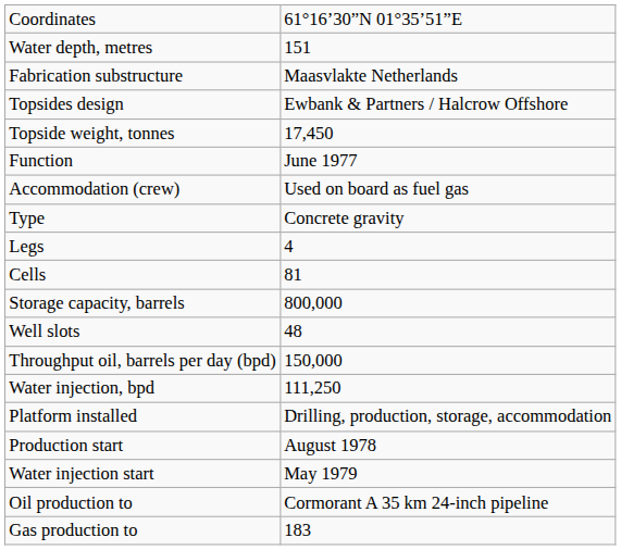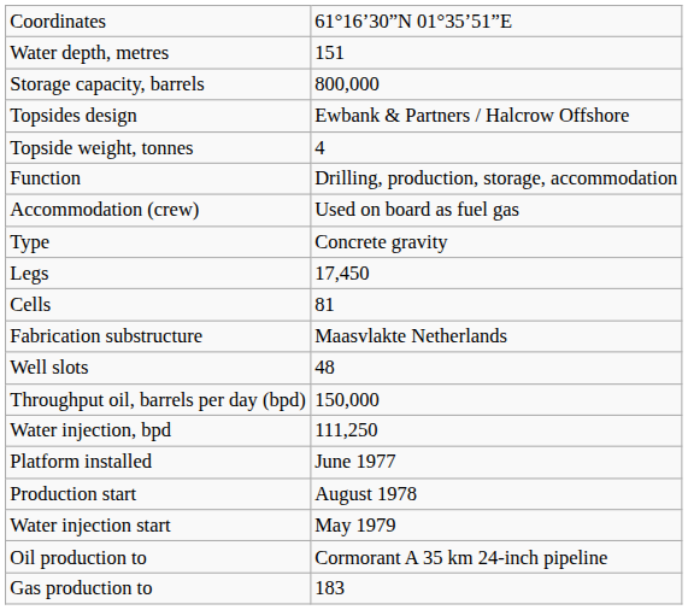 <table class="wikitable">
 <tr>
 <td>Coordinates</td>
 <td>61°16’30”N 01°35’51”E</td>
 </tr>
 <tr>
 <td>Water depth, metres</td>
 <td>151</td>
 </tr>
 <tr>
-<td>Fabrication substructure</td>
-<td>Maasvlakte Netherlands</td>
+<td>Storage capacity, barrels</td>
+<td>800,000</td>
 </tr>
 <tr>
 <td>Topsides design</td>
 <td>Ewbank & Partners / Halcrow Offshore</td>
 </tr>
 <tr>
 <td>Topside weight, tonnes</td>
-<td>17,450</td>
+<td>4</td>
 </tr>
 <tr>
 <td>Function</td>
-<td>June 1977</td>
+<td>Drilling, production, storage, accommodation</td>
 </tr>
 <tr>
 <td>Accommodation (crew)</td>
 <td>Used on board as fuel gas</td>
 </tr>
 <tr>
 <td>Type</td>
 <td>Concrete gravity</td>
 </tr>
 <tr>
 <td>Legs</td>
-<td>4</td>
+<td>17,450</td>
 </tr>
 <tr>
 <td>Cells</td>
 <td>81</td>
 </tr>
 <tr>
-<td>Storage capacity, barrels</td>
-<td>800,000</td>
+<td>Fabrication substructure</td>
+<td>Maasvlakte Netherlands</td>
 </tr>
 <tr>
 <td>Well slots</td>
 <td>48</td>
 </tr>
 <tr>
 <td>Throughput oil, barrels per day (bpd)</td>
 <td>150,000</td>
 </tr>
 <tr>
 <td>Water injection, bpd</td>
 <td>111,250</td>
 </tr>
 <tr>
 <td>Platform installed</td>
-<td>Drilling, production, storage, accommodation</td>
+<td>June 1977</td>
 </tr>
 <tr>
 <td>Production start</td>
 <td>August 1978</td>
 </tr>
 <tr>
 <td>Water injection start</td>
 <td>May 1979</td>
 </tr>
 <tr>
 <td>Oil production to</td>
 <td>Cormorant A 35 km 24-inch pipeline</td>
 </tr>
 <tr>
 <td>Gas production to</td>
 <td>183</td>
 </tr>
 </table>
